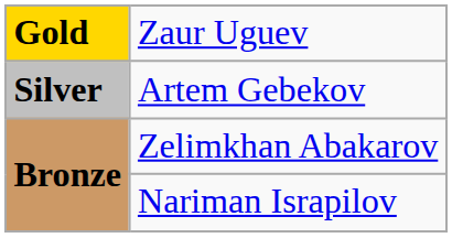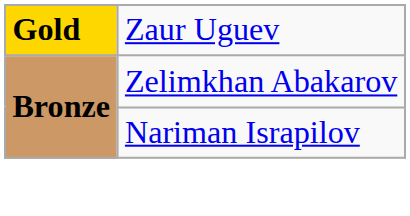 <table class="wikitable">
 <tr>
 <td bgcolor="gold"><strong>Gold</strong></td>
 <td> <a href='#'>Zaur Uguev</a></td>
-</tr>
-<tr>
-<td bgcolor="silver"><strong>Silver</strong></td>
-<td> <a href='#'>Artem Gebekov</a></td>
 </tr>
 <tr>
 <td rowspan="2" bgcolor="#cc9966"><strong>Bronze</strong></td>
 <td> <a href='#'>Zelimkhan Abakarov</a></td>
 </tr>
 <tr>
 <td> <a href='#'>Nariman Israpilov</a></td>
 </tr>
 </table>
